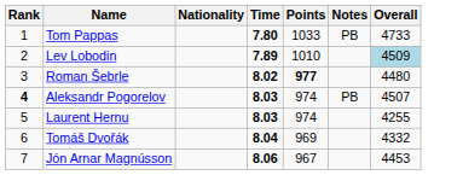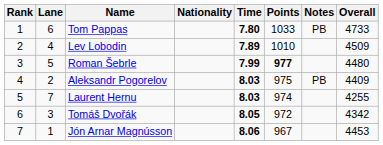 <table class="wikitable sortable" style="text-align:center">
 <tr>
 <th>Rank</th>
+<th>Lane</th>
 <th>Name</th>
 <th>Nationality</th>
 <th>Time</th>
 <th>Points</th>
 <th>Notes</th>
 <th>Overall</th>
 </tr>
 <tr>
 <td>1</td>
+<td>6</td>
 <td align="left"><a href='#'>Tom Pappas</a></td>
 <td align=left></td>
 <td><strong>7.80</strong></td>
 <td>1033</td>
 <td>PB</td>
 <td>4733</td>
 </tr>
 <tr>
 <td>2</td>
+<td>4</td>
 <td align="left"><a href='#'>Lev Lobodin</a></td>
 <td align=left></td>
 <td><strong>7.89</strong></td>
 <td>1010</td>
 <td></td>
-<td style="background: lightblue;">4509</td>
+<td>4509</td>
 </tr>
 <tr>
 <td>3</td>
+<td>5</td>
 <td align="left"><a href='#'>Roman Šebrle</a></td>
 <td align=left></td>
-<td><strong>8.02</strong></td>
+<td><strong>7.99</strong></td>
 <td><strong>977</strong></td>
 <td></td>
 <td>4480</td>
 </tr>
 <tr>
-<td><strong>4</strong></td>
+<td>4</td>
+<td>2</td>
 <td align="left"><a href='#'>Aleksandr Pogorelov</a></td>
 <td align=left></td>
 <td><strong>8.03</strong></td>
-<td>974</td>
+<td>975</td>
 <td>PB</td>
-<td>4507</td>
+<td>4409</td>
 </tr>
 <tr>
 <td>5</td>
+<td>7</td>
 <td align="left"><a href='#'>Laurent Hernu</a></td>
 <td align=left></td>
 <td><strong>8.03</strong></td>
 <td>974</td>
 <td></td>
 <td>4255</td>
 </tr>
 <tr>
 <td>6</td>
+<td>3</td>
 <td align="left"><a href='#'>Tomáš Dvořák</a></td>
 <td align=left></td>
-<td><strong>8.04</strong></td>
-<td>969</td>
+<td><strong>8.05</strong></td>
+<td>972</td>
 <td></td>
-<td>4332</td>
+<td>4342</td>
 </tr>
 <tr>
 <td>7</td>
+<td>1</td>
 <td align="left"><a href='#'>Jón Arnar Magnússon</a></td>
 <td align=left></td>
 <td><strong>8.06</strong></td>
 <td>967</td>
 <td></td>
 <td>4453</td>
 </tr>
 </table>
